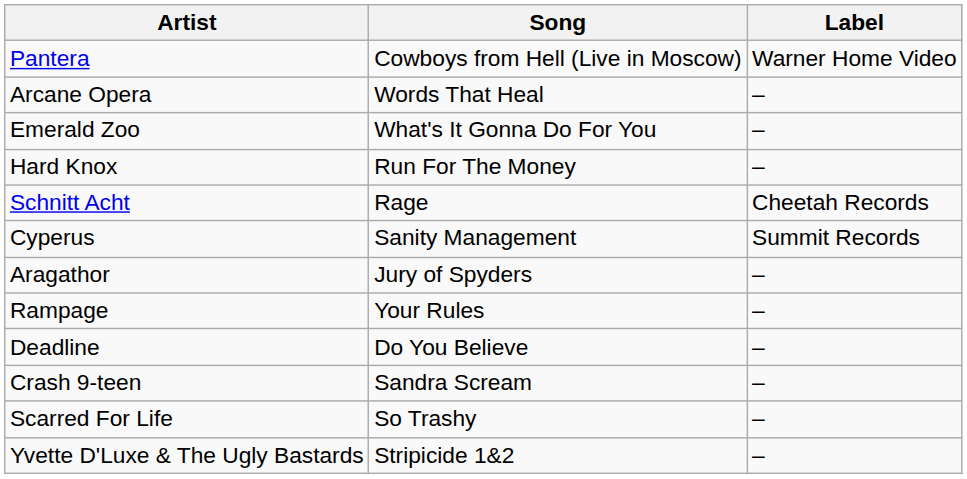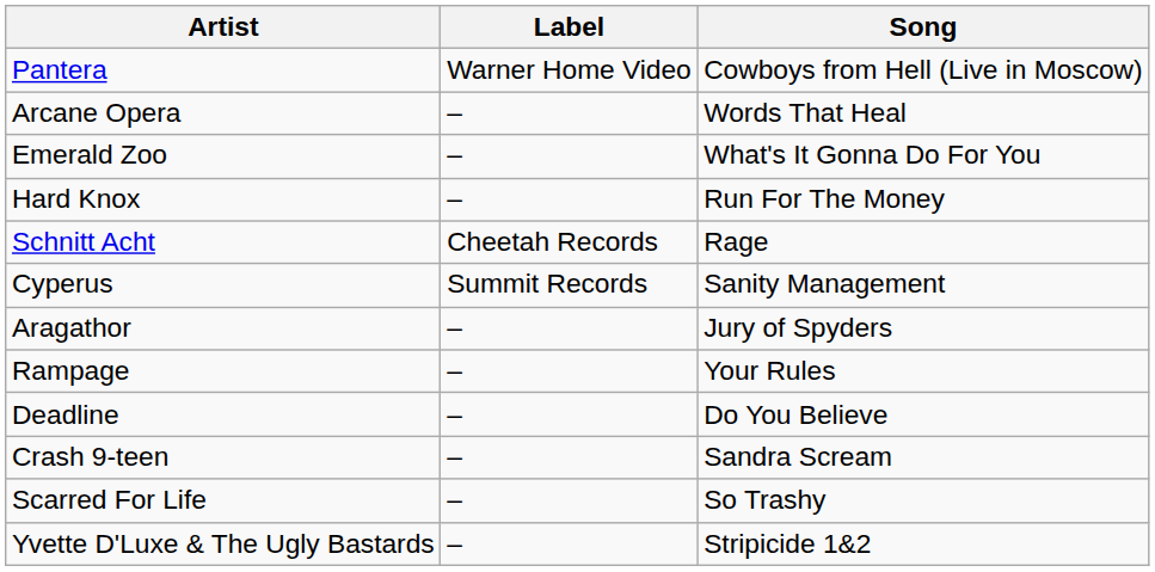 <table class="wikitable">
 <tr>
 <th>Artist</th>
+<th>Label</th>
 <th>Song</th>
-<th>Label</th>
 </tr>
 <tr>
 <td><a href='#'>Pantera</a></td>
+<td>Warner Home Video</td>
 <td>Cowboys from Hell (Live in Moscow)</td>
-<td>Warner Home Video</td>
 </tr>
 <tr>
 <td>Arcane Opera</td>
+<td>–</td>
 <td>Words That Heal</td>
-<td>–</td>
 </tr>
 <tr>
 <td>Emerald Zoo</td>
+<td>–</td>
 <td>What's It Gonna Do For You</td>
-<td>–</td>
 </tr>
 <tr>
 <td>Hard Knox</td>
+<td>–</td>
 <td>Run For The Money</td>
-<td>–</td>
 </tr>
 <tr>
 <td><a href='#'>Schnitt Acht</a></td>
+<td>Cheetah Records</td>
 <td>Rage</td>
-<td>Cheetah Records</td>
 </tr>
 <tr>
 <td>Cyperus</td>
+<td>Summit Records</td>
 <td>Sanity Management</td>
-<td>Summit Records</td>
 </tr>
 <tr>
 <td>Aragathor</td>
+<td>–</td>
 <td>Jury of Spyders</td>
-<td>–</td>
 </tr>
 <tr>
 <td>Rampage</td>
+<td>–</td>
 <td>Your Rules</td>
-<td>–</td>
 </tr>
 <tr>
 <td>Deadline</td>
+<td>–</td>
 <td>Do You Believe</td>
-<td>–</td>
 </tr>
 <tr>
 <td>Crash 9-teen</td>
+<td>–</td>
 <td>Sandra Scream</td>
-<td>–</td>
 </tr>
 <tr>
 <td>Scarred For Life</td>
+<td>–</td>
 <td>So Trashy</td>
-<td>–</td>
 </tr>
 <tr>
 <td>Yvette D'Luxe & The Ugly Bastards</td>
+<td>–</td>
 <td>Stripicide 1&2</td>
-<td>–</td>
 </tr>
 </table>
